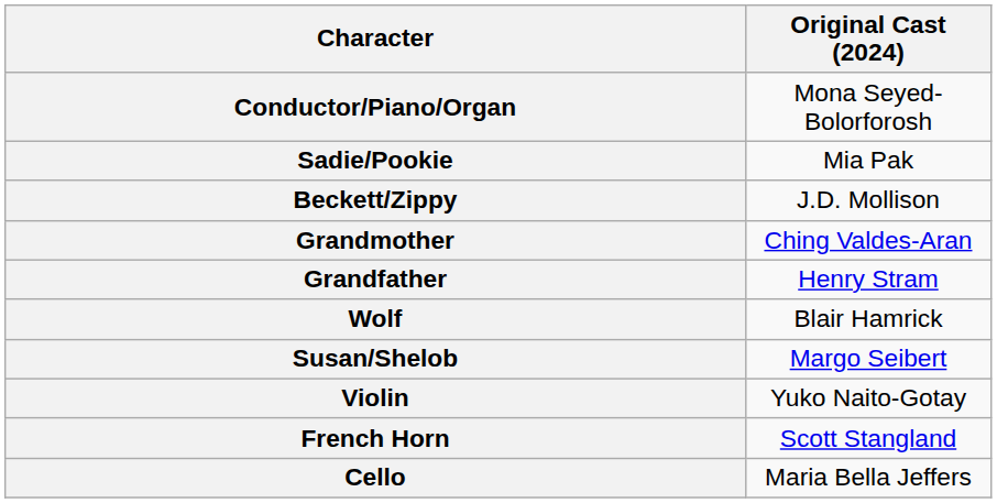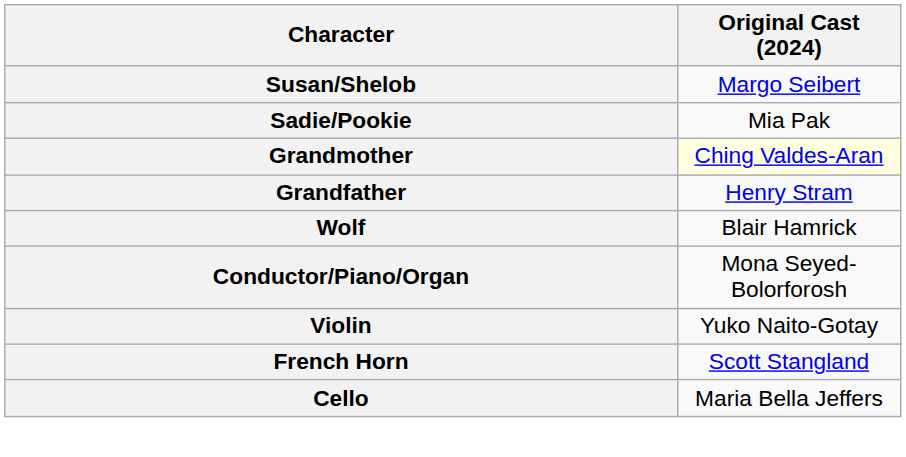 <table class="wikitable" width="50%">
 <tr>
 <th>Character</th>
 <th width="150px">Original Cast (2024)</th>
 </tr>
 <tr>
-<th>Conductor/Piano/Organ</th>
-<td align="center">Mona Seyed-Bolorforosh</td>
+<th>Susan/Shelob</th>
+<td align="center"><a href='#'>Margo Seibert</a></td>
 </tr>
 <tr>
 <th>Sadie/Pookie</th>
 <td align="center">Mia Pak</td>
 </tr>
 <tr>
-<th>Beckett/Zippy</th>
-<td align="center">J.D. Mollison</td>
-</tr>
-<tr>
 <th>Grandmother</th>
-<td align="center"><a href='#'>Ching Valdes-Aran</a></td>
+<td align="center" style="background: lightyellow;"><a href='#'>Ching Valdes-Aran</a></td>
 </tr>
 <tr>
 <th>Grandfather</th>
 <td align="center"><a href='#'>Henry Stram</a></td>
 </tr>
 <tr>
 <th>Wolf</th>
 <td align="center">Blair Hamrick</td>
 </tr>
 <tr>
-<th>Susan/Shelob</th>
-<td align="center"><a href='#'>Margo Seibert</a></td>
+<th>Conductor/Piano/Organ</th>
+<td align="center">Mona Seyed-Bolorforosh</td>
 </tr>
 <tr>
 <th>Violin</th>
 <td align="center">Yuko Naito-Gotay</td>
 </tr>
 <tr>
 <th>French Horn</th>
 <td align="center"><a href='#'>Scott Stangland</a></td>
 </tr>
 <tr>
 <th>Cello</th>
 <td align="center">Maria Bella Jeffers</td>
 </tr>
 </table>
